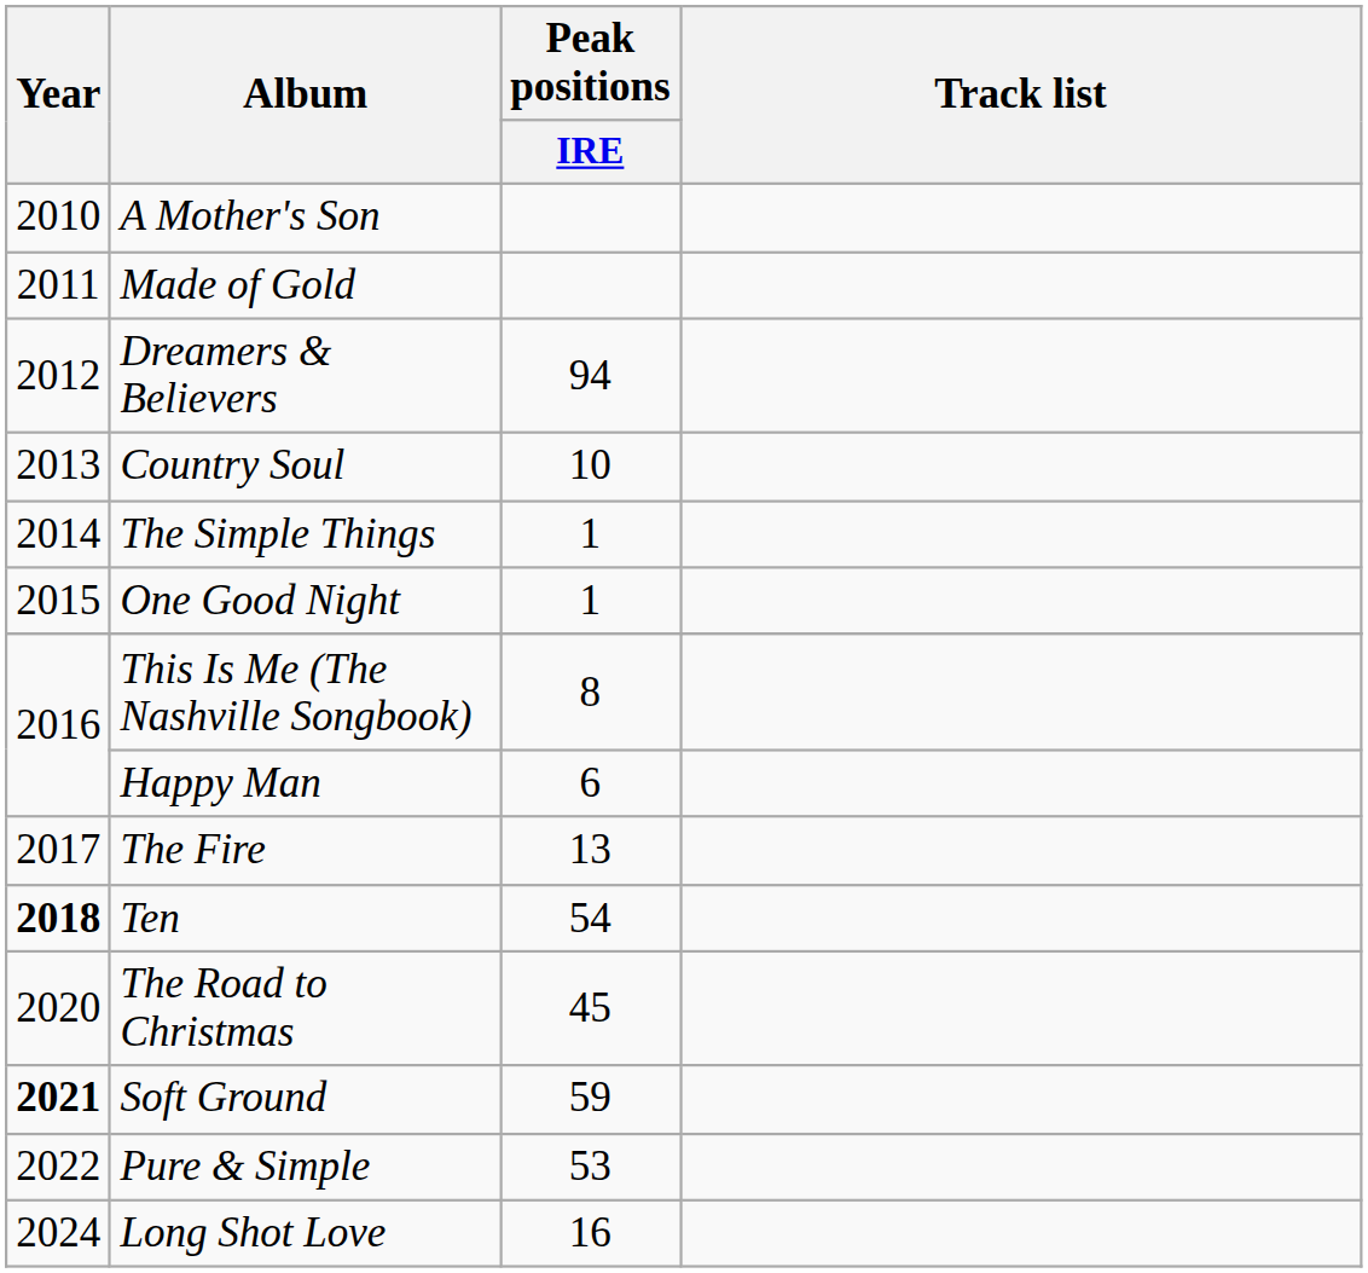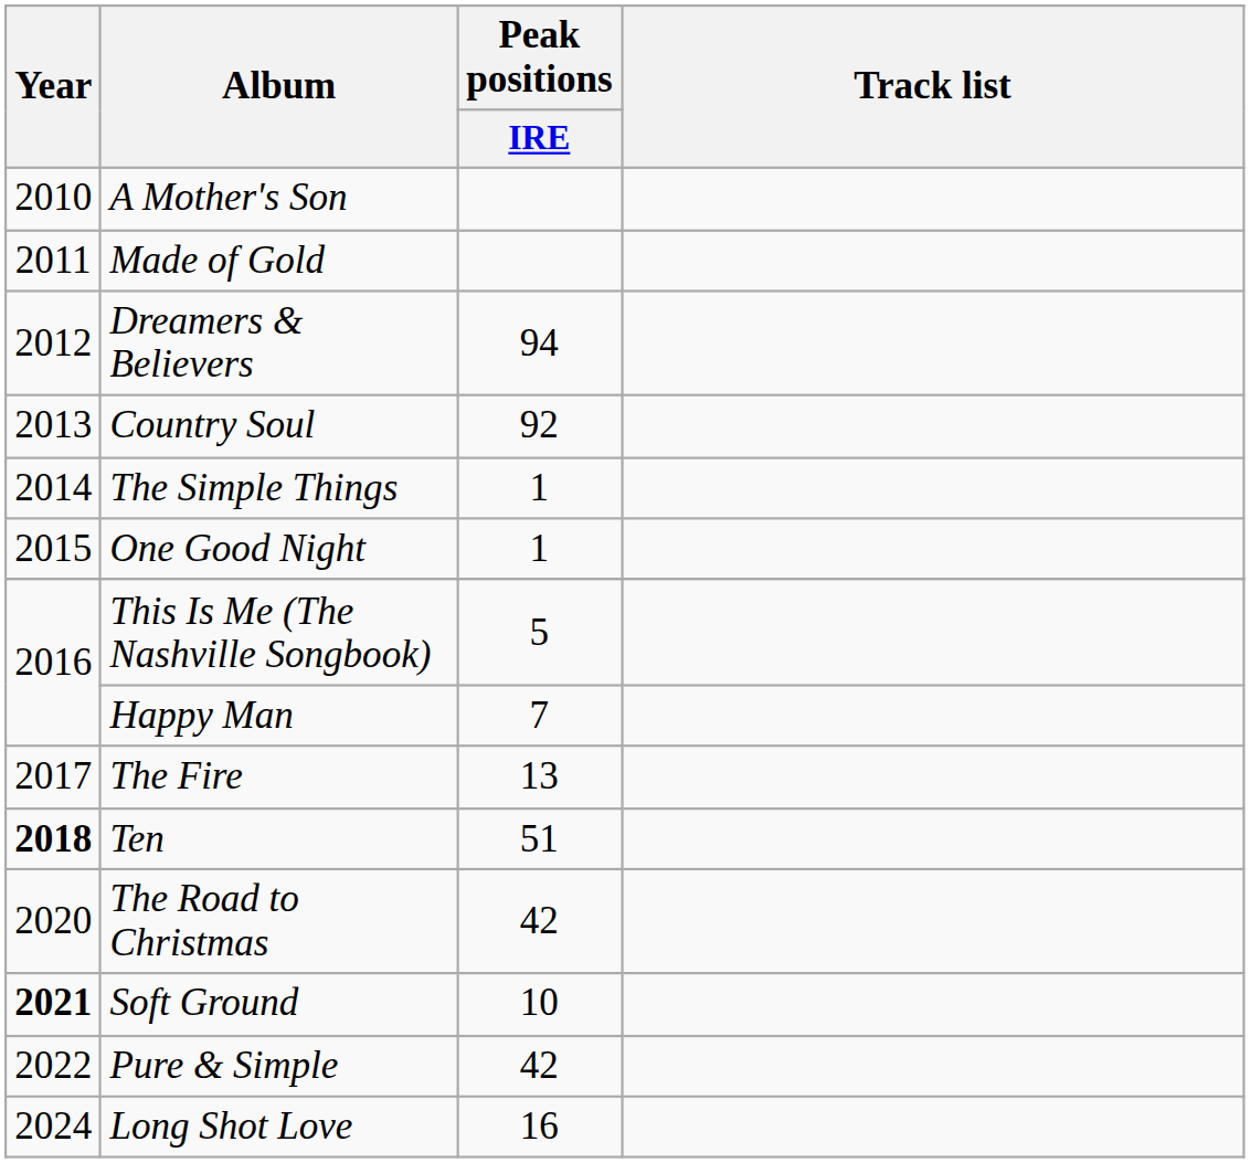 <table class="wikitable">
 <tr>
 <th align="center" rowspan="2" width="10">Year</th>
 <th align="center" rowspan="2" width="140">Album</th>
 <th align="center" colspan="1" width="20">Peak positions</th>
 <th align="center" rowspan="2" width="250">Track list</th>
 </tr>
 <tr>
 <th scope="col" style="width:3em;font-size:90%;"><a href='#'>IRE</a></th>
 </tr>
 <tr>
 <td style="text-align:center;">2010</td>
 <td><em>A Mother's Son</em></td>
 <td style="text-align:center;"></td>
 <td><br></td>
 </tr>
 <tr>
 <td style="text-align:center;">2011</td>
 <td><em>Made of Gold</em></td>
 <td style="text-align:center;"></td>
 <td><br></td>
 </tr>
 <tr>
 <td style="text-align:center;">2012</td>
 <td><em>Dreamers & Believers</em></td>
 <td style="text-align:center;">94</td>
 <td><br></td>
 </tr>
 <tr>
 <td style="text-align:center;">2013</td>
 <td><em>Country Soul</em></td>
-<td style="text-align:center;">10</td>
+<td style="text-align:center;">92</td>
 <td><br></td>
 </tr>
 <tr>
 <td style="text-align:center;">2014</td>
 <td><em>The Simple Things</em></td>
 <td style="text-align:center;">1</td>
 <td><br></td>
 </tr>
 <tr>
 <td style="text-align:center;">2015</td>
 <td><em>One Good Night</em></td>
 <td style="text-align:center;">1</td>
 <td><br></td>
 </tr>
 <tr>
 </tr>
 <tr>
 <td style="text-align:center;" rowspan=2>2016</td>
 <td><em>This Is Me (The Nashville Songbook)</em></td>
-<td style="text-align:center;">8<br></td>
+<td style="text-align:center;">5<br></td>
 <td><br></td>
 </tr>
 <tr>
 <td><em>Happy Man</em></td>
-<td style="text-align:center;">6<br></td>
+<td style="text-align:center;">7<br></td>
 <td><br></td>
 </tr>
 <tr>
 <td style="text-align:center;">2017</td>
 <td><em>The Fire</em></td>
 <td style="text-align:center;">13<br></td>
 <td><br></td>
 </tr>
 <tr>
 <td><strong>2018</strong></td>
 <td><em>Ten</em></td>
-<td style="text-align:center;">54<br></td>
+<td style="text-align:center;">51<br></td>
 <td><br></td>
 </tr>
 <tr>
 <td>2020</td>
 <td><em>The Road to Christmas</em></td>
-<td style="text-align:center;">45</td>
+<td style="text-align:center;">42</td>
 <td><br></td>
 </tr>
 <tr>
 <td><strong>2021</strong></td>
 <td><em>Soft Ground</em></td>
-<td style="text-align:center;">59<br></td>
+<td style="text-align:center;">10<br></td>
 </tr>
 <tr>
 <td>2022</td>
 <td><em>Pure & Simple</em></td>
-<td style="text-align:center;">53</td>
+<td style="text-align:center;">42</td>
 <td><br></td>
 </tr>
 <tr>
 <td>2024</td>
 <td><em>Long Shot Love</em></td>
 <td style="text-align:center;">16<br></td>
 <td></td>
 </tr>
 </table>
